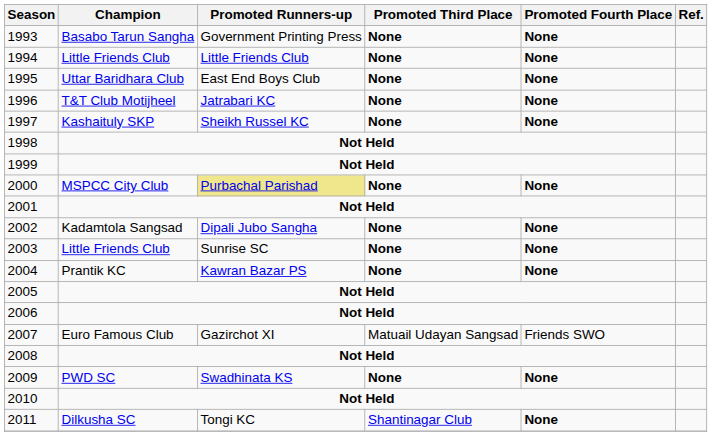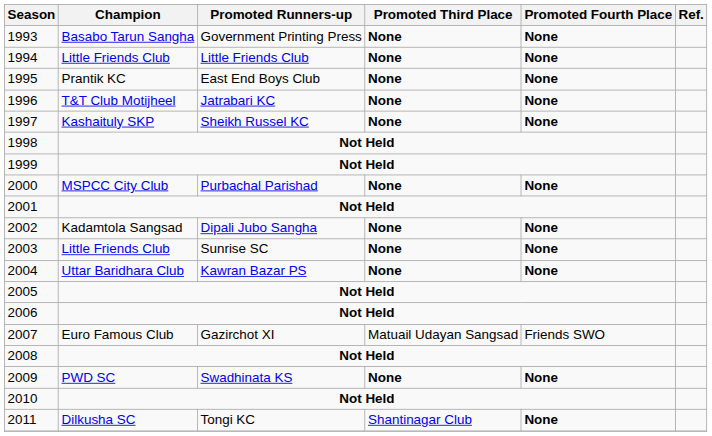 <table class="wikitable"style>
 <tr>
 <th>Season</th>
 <th>Champion</th>
 <th>Promoted Runners-up</th>
 <th>Promoted Third Place</th>
 <th>Promoted Fourth Place</th>
 <th>Ref.</th>
 </tr>
 <tr>
 <td>1993</td>
 <td><a href='#'>Basabo Tarun Sangha</a></td>
 <td>Government Printing Press</td>
 <td><strong>None</strong></td>
 <td><strong>None</strong></td>
 <td></td>
 </tr>
 <tr>
 <td>1994</td>
 <td><a href='#'>Little Friends Club</a></td>
 <td><a href='#'>Little Friends Club</a></td>
 <td><strong>None</strong></td>
 <td><strong>None</strong></td>
 <td></td>
 </tr>
 <tr>
 <td>1995</td>
-<td><a href='#'>Uttar Baridhara Club</a></td>
+<td>Prantik KC</td>
 <td>East End Boys Club</td>
 <td><strong>None</strong></td>
 <td><strong>None</strong></td>
 <td></td>
 </tr>
 <tr>
 <td>1996</td>
 <td><a href='#'>T&T Club Motijheel</a></td>
 <td><a href='#'>Jatrabari KC</a></td>
 <td><strong>None</strong></td>
 <td><strong>None</strong></td>
 <td></td>
 </tr>
 <tr>
 <td>1997</td>
 <td><a href='#'>Kashaituly SKP</a></td>
 <td><a href='#'>Sheikh Russel KC</a></td>
 <td><strong>None</strong></td>
 <td><strong>None</strong></td>
 <td></td>
 </tr>
 <tr>
 <td>1998</td>
 <td colspan="4" style="text-align:center;"><strong>Not Held</strong></td>
 <td></td>
 </tr>
 <tr>
 <td>1999</td>
 <td colspan="4" style="text-align:center;"><strong>Not Held</strong></td>
 <td></td>
 </tr>
 <tr>
 <td>2000</td>
 <td><a href='#'>MSPCC City Club</a></td>
-<td style="background: khaki;"><a href='#'>Purbachal Parishad</a></td>
+<td><a href='#'>Purbachal Parishad</a></td>
 <td><strong>None</strong></td>
 <td><strong>None</strong></td>
 <td></td>
 </tr>
 <tr>
 <td>2001</td>
 <td colspan="4" style="text-align:center;"><strong>Not Held</strong></td>
 <td></td>
 </tr>
 <tr>
 <td>2002</td>
 <td>Kadamtola Sangsad</td>
 <td><a href='#'>Dipali Jubo Sangha</a></td>
 <td><strong>None</strong></td>
 <td><strong>None</strong></td>
 <td></td>
 </tr>
 <tr>
 <td>2003</td>
 <td><a href='#'>Little Friends Club</a></td>
 <td>Sunrise SC</td>
 <td><strong>None</strong></td>
 <td><strong>None</strong></td>
 <td></td>
 </tr>
 <tr>
 <td>2004</td>
-<td>Prantik KC</td>
+<td><a href='#'>Uttar Baridhara Club</a></td>
 <td><a href='#'>Kawran Bazar PS</a></td>
 <td><strong>None</strong></td>
 <td><strong>None</strong></td>
 <td></td>
 </tr>
 <tr>
 <td>2005</td>
 <td colspan="4" style="text-align:center;"><strong>Not Held</strong></td>
 <td></td>
 </tr>
 <tr>
 <td>2006</td>
 <td colspan="4" style="text-align:center;"><strong>Not Held</strong></td>
 <td></td>
 </tr>
 <tr>
 <td>2007</td>
 <td>Euro Famous Club</td>
 <td>Gazirchot XI</td>
 <td>Matuail Udayan Sangsad</td>
 <td>Friends SWO</td>
 <td></td>
 </tr>
 <tr>
 <td>2008</td>
 <td colspan="4" style="text-align:center;"><strong>Not Held</strong></td>
 <td></td>
 </tr>
 <tr>
 <td>2009</td>
 <td><a href='#'>PWD SC</a></td>
 <td><a href='#'>Swadhinata KS</a></td>
 <td><strong>None</strong></td>
 <td><strong>None</strong></td>
 <td></td>
 </tr>
 <tr>
 <td>2010</td>
 <td colspan="4" style="text-align:center;"><strong>Not Held</strong></td>
 <td></td>
 </tr>
 <tr>
 <td>2011</td>
 <td><a href='#'>Dilkusha SC</a></td>
 <td>Tongi KC</td>
 <td><a href='#'>Shantinagar Club</a></td>
 <td><strong>None</strong></td>
 <td></td>
 </tr>
 <tr>
 </tr>
 </table>
